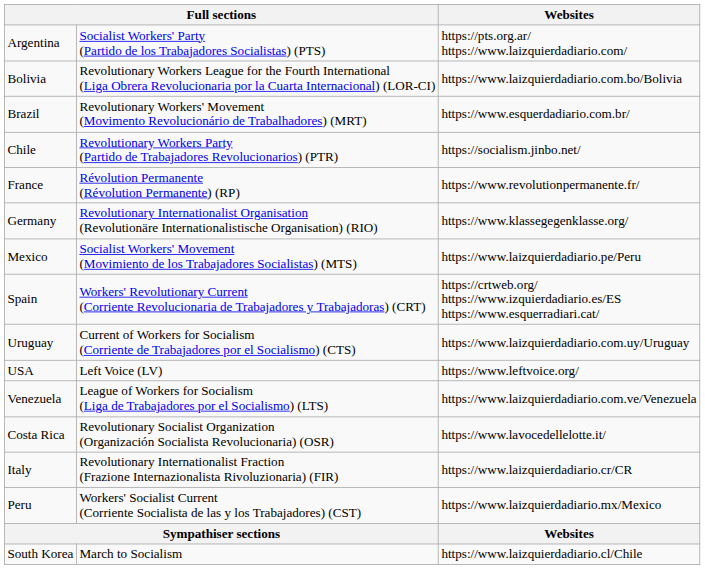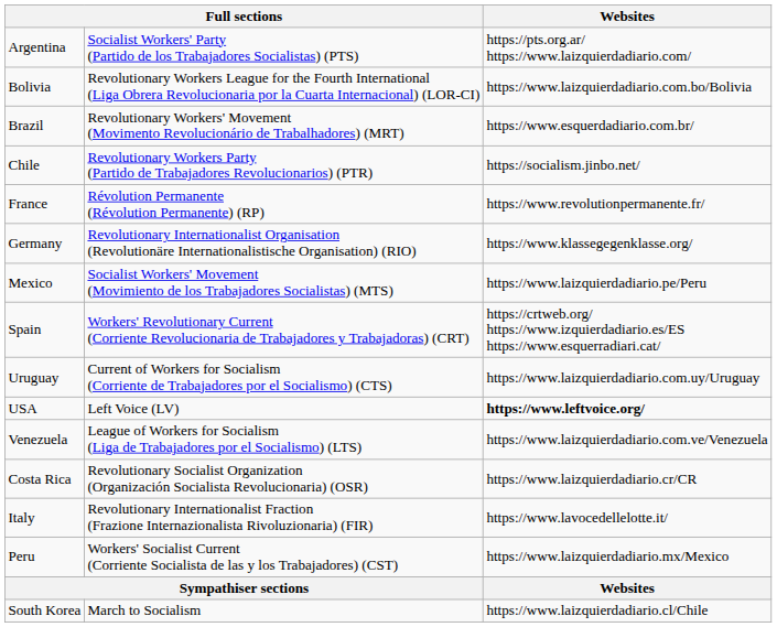 <table class="wikitable" style="text-align:left;">
 <tr>
 <th colspan="2">Full sections</th>
 <th>Websites</th>
 </tr>
 <tr>
 <td> Argentina</td>
 <td><a href='#'>Socialist Workers' Party</a><br>(<a href='#'>Partido de los Trabajadores Socialistas</a>) (PTS)</td>
 <td>https://pts.org.ar/ <br> https://www.laizquierdadiario.com/</td>
 </tr>
 <tr>
 <td> Bolivia</td>
 <td>Revolutionary Workers League for the Fourth International<br>(<a href='#'>Liga Obrera Revolucionaria por la Cuarta Internacional</a>) (LOR-CI)</td>
 <td>https://www.laizquierdadiario.com.bo/Bolivia</td>
 </tr>
 <tr>
 <td> Brazil</td>
 <td>Revolutionary Workers' Movement<br>(<a href='#'>Movimento Revolucionário de Trabalhadores</a>) (MRT)</td>
 <td>https://www.esquerdadiario.com.br/</td>
 </tr>
 <tr>
 <td> Chile</td>
 <td><a href='#'>Revolutionary Workers Party</a><br>(<a href='#'>Partido de Trabajadores Revolucionarios</a>) (PTR)</td>
 <td>https://socialism.jinbo.net/</td>
 </tr>
 <tr>
 <td> France</td>
 <td><a href='#'>Révolution Permanente</a><br>(<a href='#'>Révolution Permanente</a>) (RP)</td>
 <td>https://www.revolutionpermanente.fr/</td>
 </tr>
 <tr>
 <td> Germany</td>
 <td><a href='#'>Revolutionary Internationalist Organisation</a><br>(Revolutionäre Internationalistische Organisation) (RIO)</td>
 <td>https://www.klassegegenklasse.org/</td>
 </tr>
 <tr>
 <td> Mexico</td>
 <td><a href='#'>Socialist Workers' Movement</a><br>(<a href='#'>Movimiento de los Trabajadores Socialistas</a>) (MTS)</td>
 <td>https://www.laizquierdadiario.pe/Peru</td>
 </tr>
 <tr>
 <td> Spain</td>
 <td><a href='#'>Workers' Revolutionary Current</a><br>(<a href='#'>Corriente Revolucionaria de Trabajadores y Trabajadoras</a>) (CRT)</td>
 <td>https://crtweb.org/ <br> https://www.izquierdadiario.es/ES <br> https://www.esquerradiari.cat/</td>
 </tr>
 <tr>
 <td> Uruguay</td>
 <td>Current of Workers for Socialism<br>(<a href='#'>Corriente de Trabajadores por el Socialismo</a>) (CTS)</td>
 <td>https://www.laizquierdadiario.com.uy/Uruguay</td>
 </tr>
 <tr>
 <td> USA</td>
 <td>Left Voice (LV)</td>
-<td>https://www.leftvoice.org/</td>
+<td><strong>https://www.leftvoice.org/</strong></td>
 </tr>
 <tr>
 <td> Venezuela</td>
 <td>League of Workers for Socialism<br>(<a href='#'>Liga de Trabajadores por el Socialismo</a>) (LTS)</td>
 <td>https://www.laizquierdadiario.com.ve/Venezuela</td>
 </tr>
 <tr>
 <td> Costa Rica</td>
 <td>Revolutionary Socialist Organization<br>(Organización Socialista Revolucionaria) (OSR)</td>
-<td>https://www.lavocedellelotte.it/</td>
+<td>https://www.laizquierdadiario.cr/CR</td>
 </tr>
 <tr>
 <td> Italy</td>
 <td>Revolutionary Internationalist Fraction<br>(Frazione Internazionalista Rivoluzionaria) (FIR)</td>
-<td>https://www.laizquierdadiario.cr/CR</td>
+<td>https://www.lavocedellelotte.it/</td>
 </tr>
 <tr>
 <td> Peru</td>
 <td>Workers' Socialist Current<br>(Corriente Socialista de las y los Trabajadores) (CST)</td>
 <td>https://www.laizquierdadiario.mx/Mexico</td>
 </tr>
 <tr>
 <th colspan="2">Sympathiser sections</th>
 <th>Websites</th>
 </tr>
 <tr>
 <td> South Korea</td>
 <td>March to Socialism</td>
 <td>https://www.laizquierdadiario.cl/Chile</td>
 </tr>
 </table>
